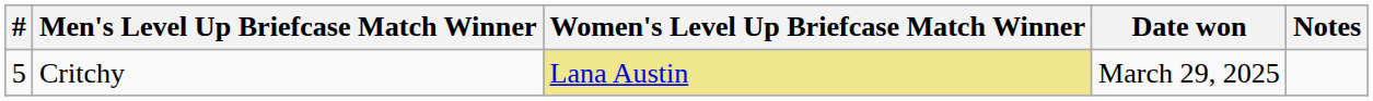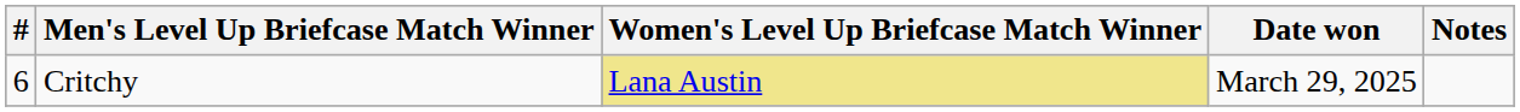 <table class="wikitable sortable">
 <tr>
 <th>#</th>
 <th>Men's Level Up Briefcase Match Winner</th>
 <th>Women's Level Up Briefcase Match Winner</th>
 <th>Date won</th>
 <th>Notes</th>
 </tr>
 <tr>
-<td>5</td>
+<td>6</td>
 <td>Critchy</td>
 <td style="background: khaki;"><a href='#'>Lana Austin</a></td>
 <td>March 29, 2025</td>
 <td></td>
 </tr>
 </table>
